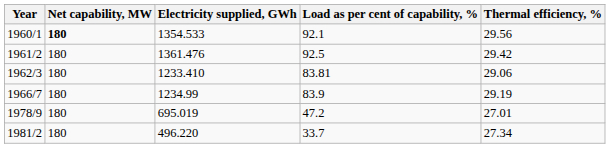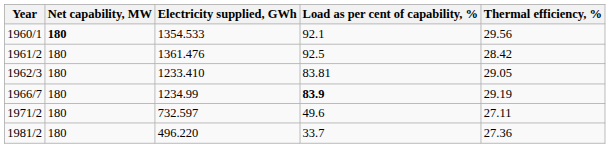 <table class="wikitable">
 <tr>
 <th>Year</th>
 <th>Net  capability, MW</th>
 <th>Electricity  supplied, GWh</th>
 <th>Load  as per cent of capability, %</th>
 <th>Thermal  efficiency, %</th>
 </tr>
 <tr>
 <td>1960/1</td>
 <td><strong>180</strong></td>
 <td>1354.533</td>
 <td>92.1</td>
 <td>29.56</td>
 </tr>
 <tr>
 <td>1961/2</td>
 <td>180</td>
 <td>1361.476</td>
 <td>92.5</td>
-<td>29.42</td>
+<td>28.42</td>
 </tr>
 <tr>
 <td>1962/3</td>
 <td>180</td>
 <td>1233.410</td>
 <td>83.81</td>
-<td>29.06</td>
+<td>29.05</td>
 </tr>
 <tr>
 <td>1966/7</td>
 <td>180</td>
 <td>1234.99</td>
-<td>83.9</td>
+<td><strong>83.9</strong></td>
 <td>29.19</td>
 </tr>
 <tr>
-<td>1978/9</td>
+<td>1971/2</td>
 <td>180</td>
-<td>695.019</td>
-<td>47.2</td>
-<td>27.01</td>
+<td>732.597</td>
+<td>49.6</td>
+<td>27.11</td>
 </tr>
 <tr>
 <td>1981/2</td>
 <td>180</td>
 <td>496.220</td>
 <td>33.7</td>
-<td>27.34</td>
+<td>27.36</td>
 </tr>
 </table>
